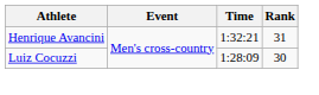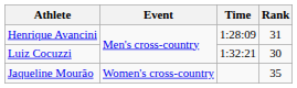 <table class=wikitable style=font-size:90%;text-align:center>
 <tr>
 <th>Athlete</th>
 <th>Event</th>
 <th>Time</th>
 <th>Rank</th>
 </tr>
 <tr>
 <td align=left><a href='#'>Henrique Avancini</a></td>
 <td align=left rowspan=2><a href='#'>Men's cross-country</a></td>
-<td>1:32:21</td>
+<td>1:28:09</td>
 <td>31</td>
 </tr>
 <tr>
 <td align=left><a href='#'>Luiz Cocuzzi</a></td>
-<td>1:28:09</td>
+<td>1:32:21</td>
 <td>30</td>
 </tr>
+<tr>
+<td align=left><a href='#'>Jaqueline Mourão</a></td>
+<td align=left><a href='#'>Women's cross-country</a></td>
+<td></td>
+<td>35</td>
+</tr>
 </table>
